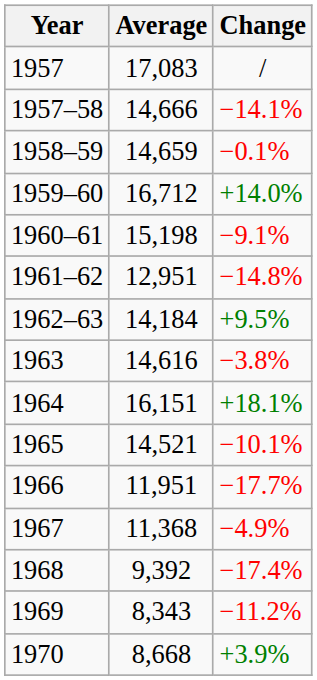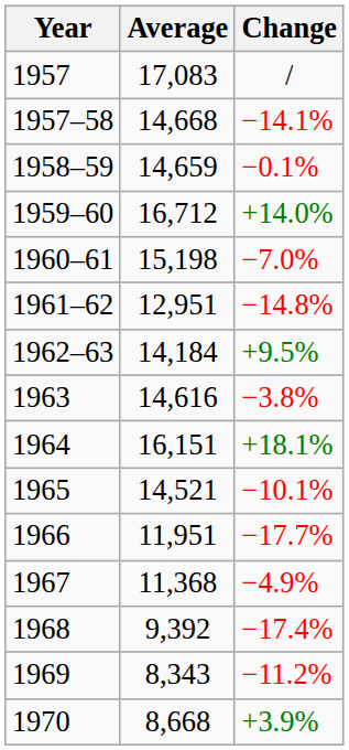 <table class="wikitable" style="float:left; margin-right:1em;">
 <tr>
 <th>Year</th>
 <th>Average</th>
 <th>Change</th>
 </tr>
 <tr>
 <td>1957</td>
 <td style="text-align:center;">17,083</td>
 <td style="text-align:center;">/</td>
 </tr>
 <tr>
 <td>1957–58</td>
-<td style="text-align:center;">14,666</td>
+<td style="text-align:center;">14,668</td>
 <td style="color: red">−14.1%</td>
 </tr>
 <tr>
 <td>1958–59</td>
 <td style="text-align:center;">14,659</td>
 <td style="color: red">−0.1%</td>
 </tr>
 <tr>
 <td>1959–60</td>
 <td style="text-align:center;">16,712</td>
 <td style="color: green">+14.0%</td>
 </tr>
 <tr>
 <td>1960–61</td>
 <td style="text-align:center;">15,198</td>
-<td style="color: red">−9.1%</td>
+<td style="color: red">−7.0%</td>
 </tr>
 <tr>
 <td>1961–62</td>
 <td style="text-align:center;">12,951</td>
 <td style="color: red">−14.8%</td>
 </tr>
 <tr>
 <td>1962–63</td>
 <td style="text-align:center;">14,184</td>
 <td style="color: green">+9.5%</td>
 </tr>
 <tr>
 <td>1963</td>
 <td style="text-align:center;">14,616</td>
 <td style="color: red">−3.8%</td>
 </tr>
 <tr>
 <td>1964</td>
 <td style="text-align:center;">16,151</td>
 <td style="color: green">+18.1%</td>
 </tr>
 <tr>
 <td>1965</td>
 <td style="text-align:center;">14,521</td>
 <td style="color: red">−10.1%</td>
 </tr>
 <tr>
 <td>1966</td>
 <td style="text-align:center;">11,951</td>
 <td style="color: red">−17.7%</td>
 </tr>
 <tr>
 <td>1967</td>
 <td style="text-align:center;">11,368</td>
 <td style="color: red">−4.9%</td>
 </tr>
 <tr>
 <td>1968</td>
 <td style="text-align:center;">9,392</td>
 <td style="color: red">−17.4%</td>
 </tr>
 <tr>
 <td>1969</td>
 <td style="text-align:center;">8,343</td>
 <td style="color: red">−11.2%</td>
 </tr>
 <tr>
 <td>1970</td>
 <td style="text-align:center;">8,668</td>
 <td style="color: green">+3.9%</td>
 </tr>
 </table>
